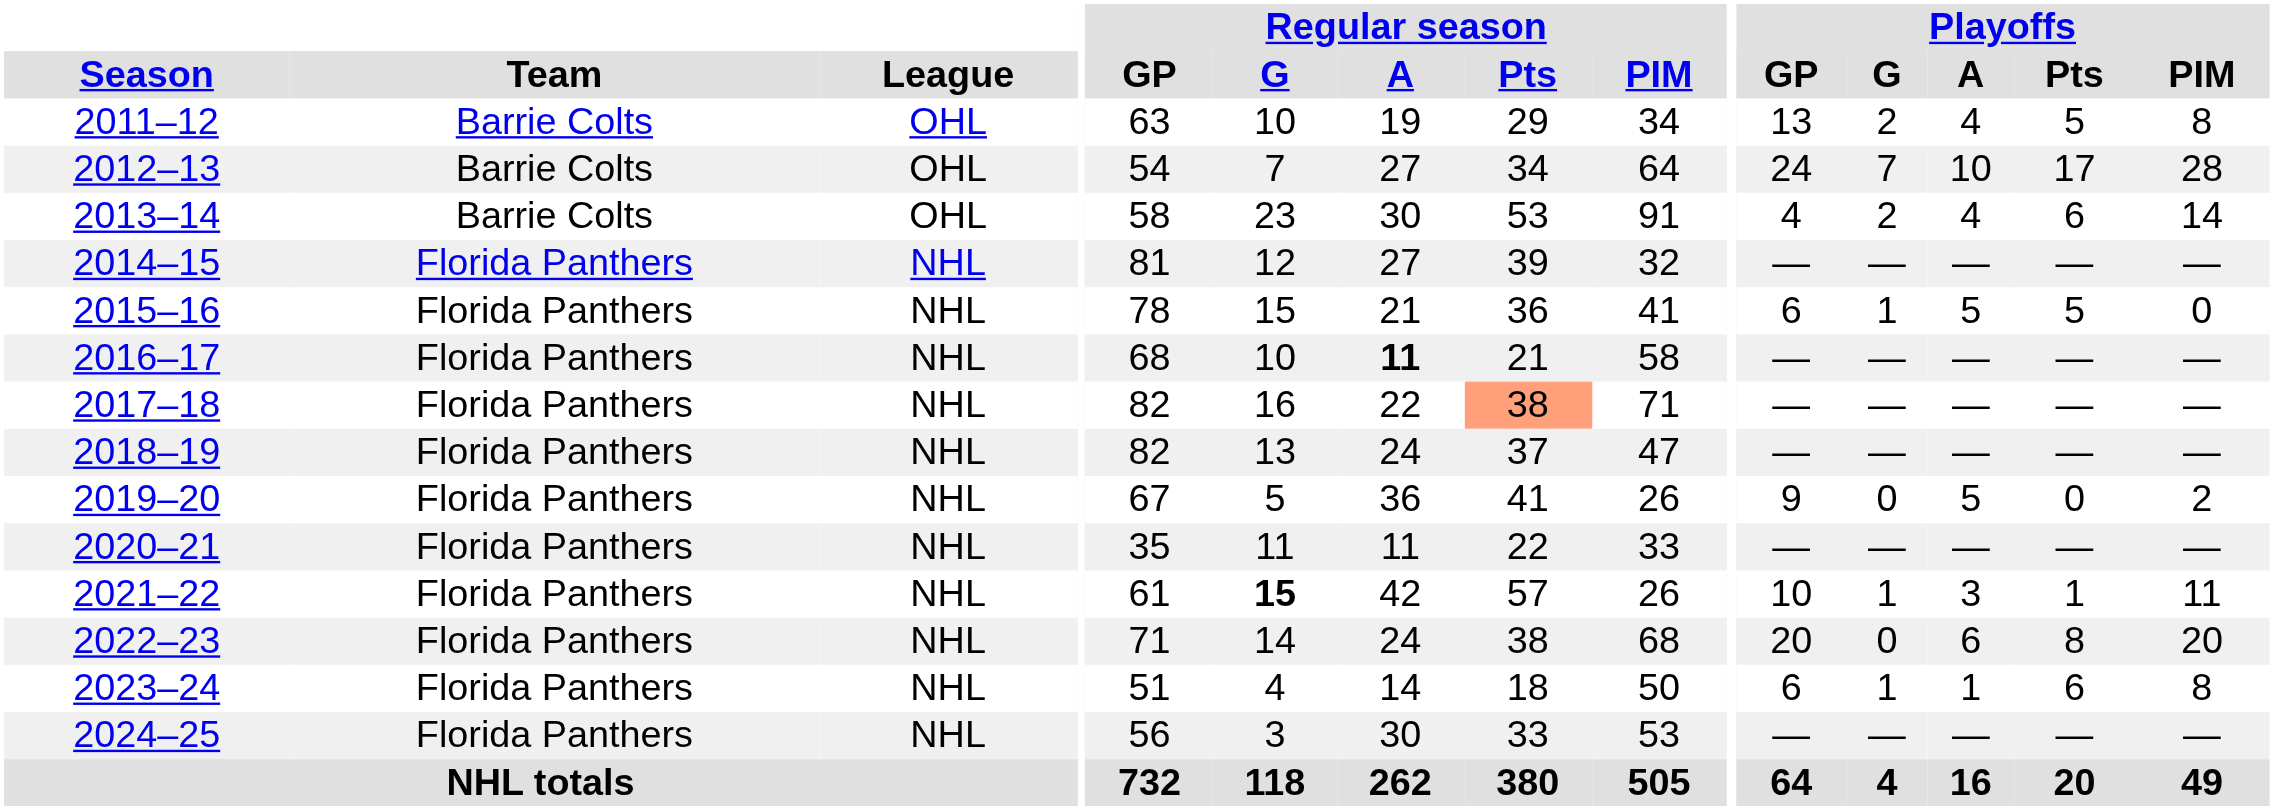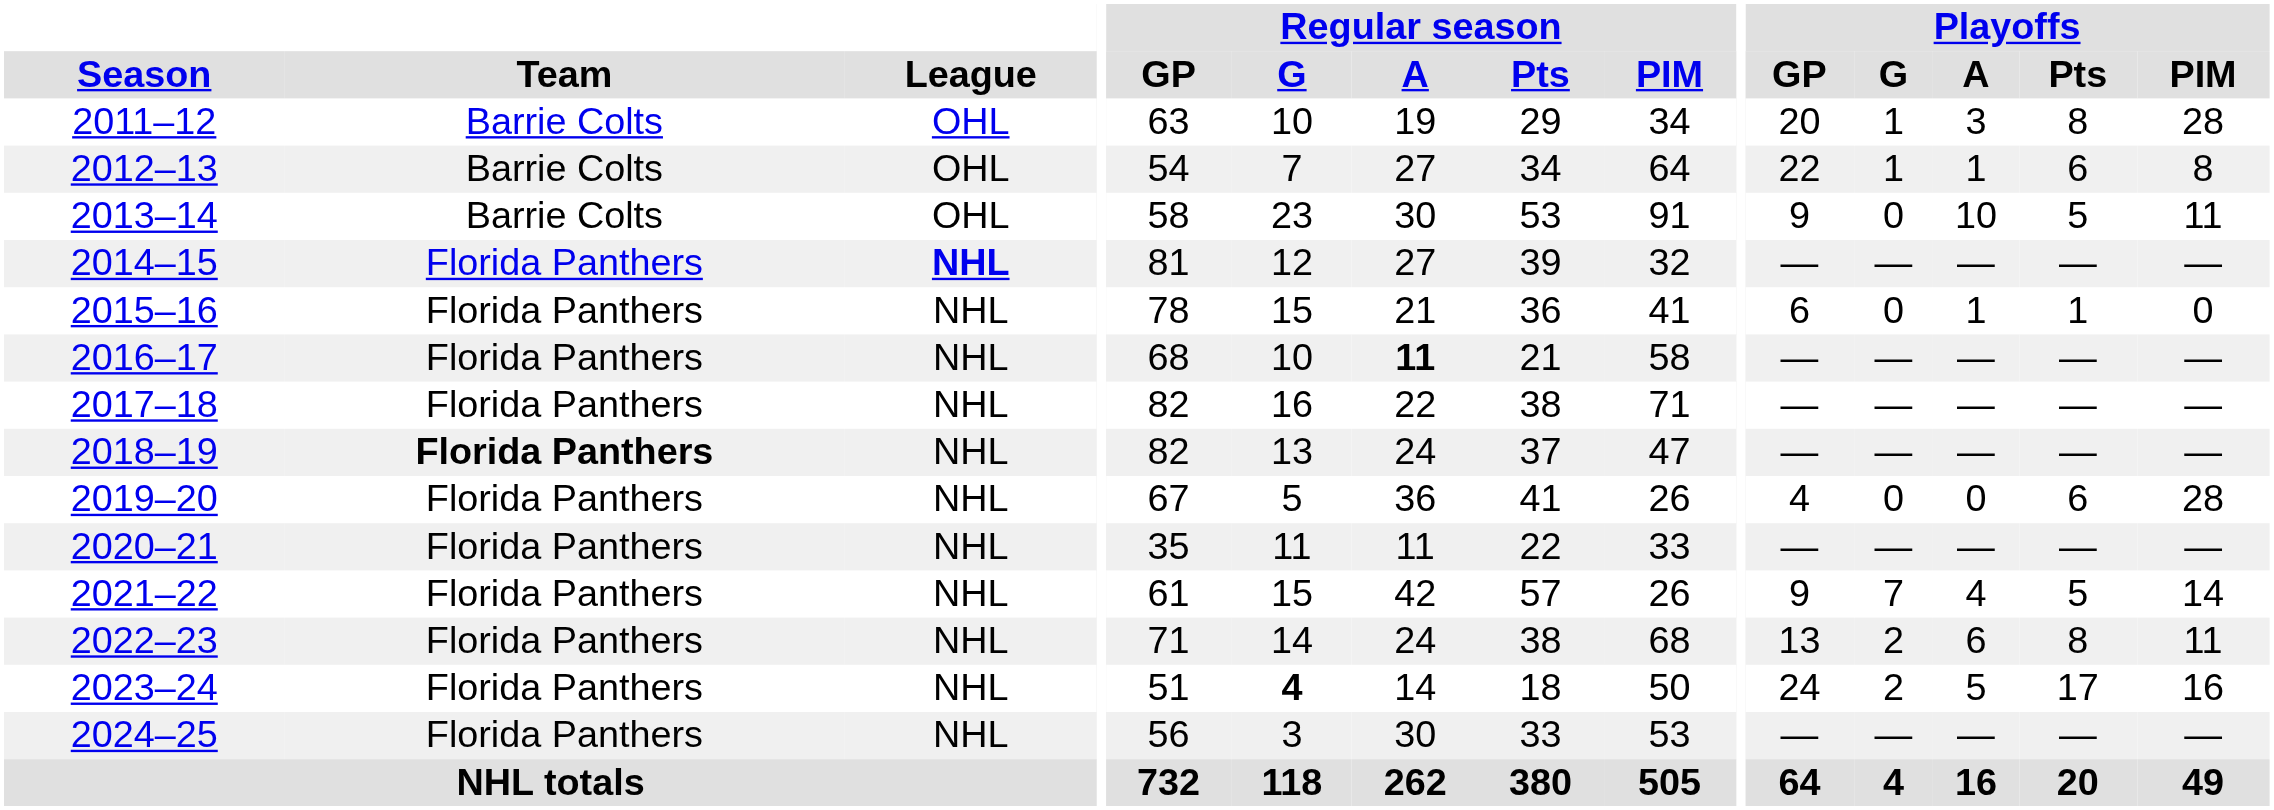 <table border="0" cellpadding="1" cellspacing="0" style="text-align:center; width:60em;">
 <tr bgcolor="#e0e0e0">
 <th colspan="3" bgcolor="#ffffff"></th>
 <th rowspan="100" bgcolor="#ffffff"></th>
 <th colspan="5"><a href='#'>Regular season</a></th>
 <th rowspan="100" bgcolor="#ffffff"></th>
 <th colspan="5"><a href='#'>Playoffs</a></th>
 </tr>
 <tr bgcolor="#e0e0e0">
 <th><a href='#'>Season</a></th>
 <th>Team</th>
 <th>League</th>
 <th>GP</th>
 <th><a href='#'>G</a></th>
 <th><a href='#'>A</a></th>
 <th><a href='#'>Pts</a></th>
 <th><a href='#'>PIM</a></th>
 <th>GP</th>
 <th>G</th>
 <th>A</th>
 <th>Pts</th>
 <th>PIM</th>
 </tr>
 <tr>
 <td><a href='#'>2011–12</a></td>
 <td><a href='#'>Barrie Colts</a></td>
 <td><a href='#'>OHL</a></td>
 <td>63</td>
 <td>10</td>
 <td>19</td>
 <td>29</td>
 <td>34</td>
-<td>13</td>
-<td>2</td>
-<td>4</td>
-<td>5</td>
+<td>20</td>
+<td>1</td>
+<td>3</td>
 <td>8</td>
+<td>28</td>
 </tr>
 <tr bgcolor="#f0f0f0">
 <td><a href='#'>2012–13</a></td>
 <td>Barrie Colts</td>
 <td>OHL</td>
 <td>54</td>
 <td>7</td>
 <td>27</td>
 <td>34</td>
 <td>64</td>
-<td>24</td>
-<td>7</td>
-<td>10</td>
-<td>17</td>
-<td>28</td>
+<td>22</td>
+<td>1</td>
+<td>1</td>
+<td>6</td>
+<td>8</td>
 </tr>
 <tr>
 <td><a href='#'>2013–14</a></td>
 <td>Barrie Colts</td>
 <td>OHL</td>
 <td>58</td>
 <td>23</td>
 <td>30</td>
 <td>53</td>
 <td>91</td>
-<td>4</td>
-<td>2</td>
-<td>4</td>
-<td>6</td>
-<td>14</td>
+<td>9</td>
+<td>0</td>
+<td>10</td>
+<td>5</td>
+<td>11</td>
 </tr>
 <tr bgcolor="#f0f0f0">
 <td><a href='#'>2014–15</a></td>
 <td><a href='#'>Florida Panthers</a></td>
-<td><a href='#'>NHL</a></td>
+<td><strong><a href='#'>NHL</a></strong></td>
 <td>81</td>
 <td>12</td>
 <td>27</td>
 <td>39</td>
 <td>32</td>
 <td>—</td>
 <td>—</td>
 <td>—</td>
 <td>—</td>
 <td>—</td>
 </tr>
 <tr>
 <td><a href='#'>2015–16</a></td>
 <td>Florida Panthers</td>
 <td>NHL</td>
 <td>78</td>
 <td>15</td>
 <td>21</td>
 <td>36</td>
 <td>41</td>
 <td>6</td>
+<td>0</td>
 <td>1</td>
-<td>5</td>
-<td>5</td>
+<td>1</td>
 <td>0</td>
 </tr>
 <tr bgcolor="#f0f0f0">
 <td><a href='#'>2016–17</a></td>
 <td>Florida Panthers</td>
 <td>NHL</td>
 <td>68</td>
 <td>10</td>
 <td><strong>11</strong></td>
 <td>21</td>
 <td>58</td>
 <td>—</td>
 <td>—</td>
 <td>—</td>
 <td>—</td>
 <td>—</td>
 </tr>
 <tr>
 <td><a href='#'>2017–18</a></td>
 <td>Florida Panthers</td>
 <td>NHL</td>
 <td>82</td>
 <td>16</td>
 <td>22</td>
-<td style="background: lightsalmon;">38</td>
+<td>38</td>
 <td>71</td>
 <td>—</td>
 <td>—</td>
 <td>—</td>
 <td>—</td>
 <td>—</td>
 </tr>
 <tr bgcolor="#f0f0f0">
 <td><a href='#'>2018–19</a></td>
-<td>Florida Panthers</td>
+<td><strong>Florida Panthers</strong></td>
 <td>NHL</td>
 <td>82</td>
 <td>13</td>
 <td>24</td>
 <td>37</td>
 <td>47</td>
 <td>—</td>
 <td>—</td>
 <td>—</td>
 <td>—</td>
 <td>—</td>
 </tr>
 <tr>
 <td><a href='#'>2019–20</a></td>
 <td>Florida Panthers</td>
 <td>NHL</td>
 <td>67</td>
 <td>5</td>
 <td>36</td>
 <td>41</td>
 <td>26</td>
-<td>9</td>
+<td>4</td>
 <td>0</td>
-<td>5</td>
 <td>0</td>
-<td>2</td>
+<td>6</td>
+<td>28</td>
 </tr>
 <tr bgcolor="#f0f0f0">
 <td><a href='#'>2020–21</a></td>
 <td>Florida Panthers</td>
 <td>NHL</td>
 <td>35</td>
 <td>11</td>
 <td>11</td>
 <td>22</td>
 <td>33</td>
 <td>—</td>
 <td>—</td>
 <td>—</td>
 <td>—</td>
 <td>—</td>
 </tr>
 <tr>
 <td><a href='#'>2021–22</a></td>
 <td>Florida Panthers</td>
 <td>NHL</td>
 <td>61</td>
-<td><strong>15</strong></td>
+<td>15</td>
 <td>42</td>
 <td>57</td>
 <td>26</td>
-<td>10</td>
-<td>1</td>
-<td>3</td>
-<td>1</td>
-<td>11</td>
+<td>9</td>
+<td>7</td>
+<td>4</td>
+<td>5</td>
+<td>14</td>
 </tr>
 <tr bgcolor="#f0f0f0">
 <td><a href='#'>2022–23</a></td>
 <td>Florida Panthers</td>
 <td>NHL</td>
 <td>71</td>
 <td>14</td>
 <td>24</td>
 <td>38</td>
 <td>68</td>
-<td>20</td>
-<td>0</td>
+<td>13</td>
+<td>2</td>
 <td>6</td>
 <td>8</td>
-<td>20</td>
+<td>11</td>
 </tr>
 <tr>
 <td><a href='#'>2023–24</a></td>
 <td>Florida Panthers</td>
 <td>NHL</td>
 <td>51</td>
-<td>4</td>
+<td><strong>4</strong></td>
 <td>14</td>
 <td>18</td>
 <td>50</td>
-<td>6</td>
-<td>1</td>
-<td>1</td>
-<td>6</td>
-<td>8</td>
+<td>24</td>
+<td>2</td>
+<td>5</td>
+<td>17</td>
+<td>16</td>
 </tr>
 <tr bgcolor="#f0f0f0">
 <td><a href='#'>2024–25</a></td>
 <td>Florida Panthers</td>
 <td>NHL</td>
 <td>56</td>
 <td>3</td>
 <td>30</td>
 <td>33</td>
 <td>53</td>
 <td>—</td>
 <td>—</td>
 <td>—</td>
 <td>—</td>
 <td>—</td>
 </tr>
 <tr bgcolor="#e0e0e0">
 <th colspan="3">NHL totals</th>
 <th>732</th>
 <th>118</th>
 <th>262</th>
 <th>380</th>
 <th>505</th>
 <th>64</th>
 <th>4</th>
 <th>16</th>
 <th>20</th>
 <th>49</th>
 </tr>
 </table>
